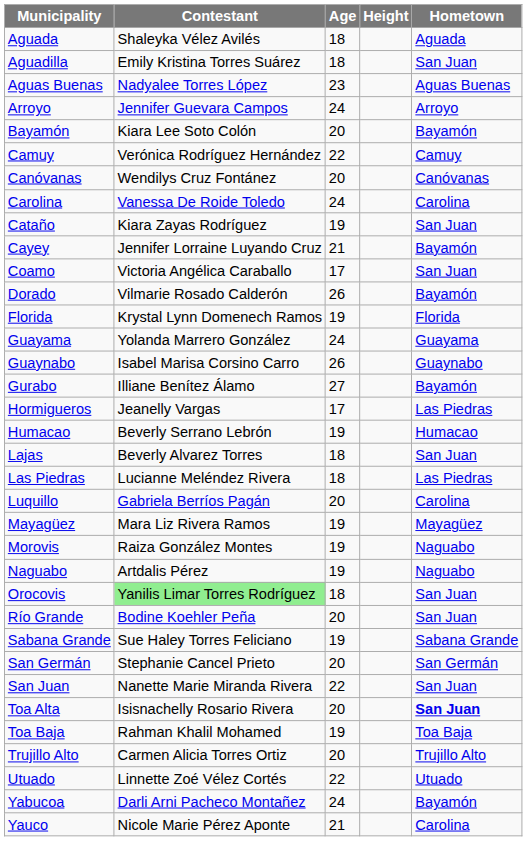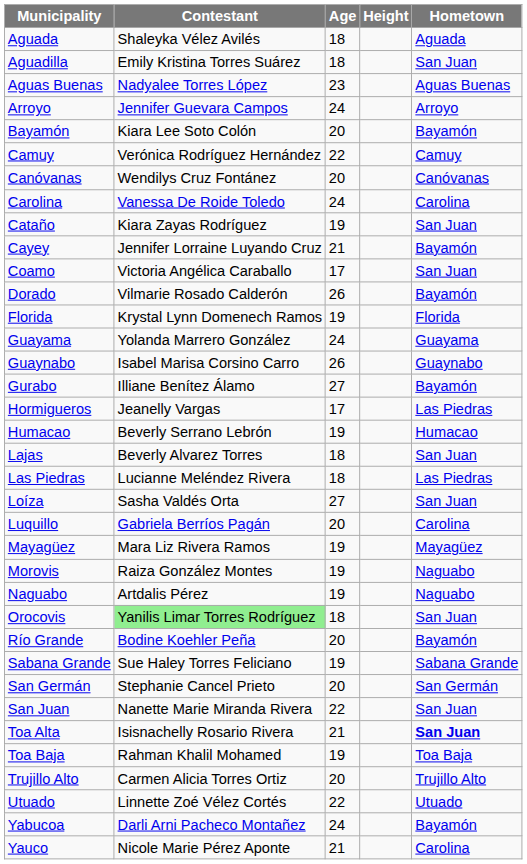 <table class="wikitable sortable" style="font-size: 95%;">
 <tr>
 <th style="background-color:#787878;color:#FFFFFF;">Municipality</th>
 <th style="background-color:#787878;color:#FFFFFF;">Contestant</th>
 <th style="background-color:#787878;color:#FFFFFF;">Age</th>
 <th style="background-color:#787878;color:#FFFFFF;">Height</th>
 <th style="background-color:#787878;color:#FFFFFF;">Hometown</th>
 </tr>
 <tr>
 <td><a href='#'>Aguada</a></td>
 <td>Shaleyka Vélez Avilés</td>
 <td>18</td>
 <td></td>
 <td><a href='#'>Aguada</a></td>
 </tr>
 <tr>
 <td><a href='#'>Aguadilla</a></td>
 <td>Emily Kristina Torres Suárez</td>
 <td>18</td>
 <td></td>
 <td><a href='#'>San Juan</a></td>
 </tr>
 <tr>
 <td><a href='#'>Aguas Buenas</a></td>
 <td><a href='#'>Nadyalee Torres López</a></td>
 <td>23</td>
 <td></td>
 <td><a href='#'>Aguas Buenas</a></td>
 </tr>
 <tr>
 <td><a href='#'>Arroyo</a></td>
 <td><a href='#'>Jennifer Guevara Campos</a></td>
 <td>24</td>
 <td></td>
 <td><a href='#'>Arroyo</a></td>
 </tr>
 <tr>
 <td><a href='#'>Bayamón</a></td>
 <td>Kiara Lee Soto Colón</td>
 <td>20</td>
 <td></td>
 <td><a href='#'>Bayamón</a></td>
 </tr>
 <tr>
 <td><a href='#'>Camuy</a></td>
 <td>Verónica Rodríguez Hernández</td>
 <td>22</td>
 <td></td>
 <td><a href='#'>Camuy</a></td>
 </tr>
 <tr>
 <td><a href='#'>Canóvanas</a></td>
 <td>Wendilys Cruz Fontánez</td>
 <td>20</td>
 <td></td>
 <td><a href='#'>Canóvanas</a></td>
 </tr>
 <tr>
 <td><a href='#'>Carolina</a></td>
 <td><a href='#'>Vanessa De Roide Toledo</a></td>
 <td>24</td>
 <td></td>
 <td><a href='#'>Carolina</a></td>
 </tr>
 <tr>
 <td><a href='#'>Cataño</a></td>
 <td>Kiara Zayas Rodríguez</td>
 <td>19</td>
 <td></td>
 <td><a href='#'>San Juan</a></td>
 </tr>
 <tr>
 <td><a href='#'>Cayey</a></td>
 <td>Jennifer Lorraine Luyando Cruz</td>
 <td>21</td>
 <td></td>
 <td><a href='#'>Bayamón</a></td>
 </tr>
 <tr>
 <td><a href='#'>Coamo</a></td>
 <td>Victoria Angélica Caraballo</td>
 <td>17</td>
 <td></td>
 <td><a href='#'>San Juan</a></td>
 </tr>
 <tr>
 <td><a href='#'>Dorado</a></td>
 <td>Vilmarie Rosado Calderón</td>
 <td>26</td>
 <td></td>
 <td><a href='#'>Bayamón</a></td>
 </tr>
 <tr>
 <td><a href='#'>Florida</a></td>
 <td>Krystal Lynn Domenech Ramos</td>
 <td>19</td>
 <td></td>
 <td><a href='#'>Florida</a></td>
 </tr>
 <tr>
 <td><a href='#'>Guayama</a></td>
 <td>Yolanda Marrero González</td>
 <td>24</td>
 <td></td>
 <td><a href='#'>Guayama</a></td>
 </tr>
 <tr>
 <td><a href='#'>Guaynabo</a></td>
 <td>Isabel Marisa Corsino Carro</td>
 <td>26</td>
 <td></td>
 <td><a href='#'>Guaynabo</a></td>
 </tr>
 <tr>
 <td><a href='#'>Gurabo</a></td>
 <td>Illiane Benítez Álamo</td>
 <td>27</td>
 <td></td>
 <td><a href='#'>Bayamón</a></td>
 </tr>
 <tr>
 <td><a href='#'>Hormigueros</a></td>
 <td>Jeanelly Vargas</td>
 <td>17</td>
 <td></td>
 <td><a href='#'>Las Piedras</a></td>
 </tr>
 <tr>
 <td><a href='#'>Humacao</a></td>
 <td>Beverly Serrano Lebrón</td>
 <td>19</td>
 <td></td>
 <td><a href='#'>Humacao</a></td>
 </tr>
 <tr>
 <td><a href='#'>Lajas</a></td>
 <td>Beverly Alvarez Torres</td>
 <td>18</td>
 <td></td>
 <td><a href='#'>San Juan</a></td>
 </tr>
 <tr>
 <td><a href='#'>Las Piedras</a></td>
 <td>Lucianne Meléndez Rivera</td>
 <td>18</td>
 <td></td>
 <td><a href='#'>Las Piedras</a></td>
 </tr>
 <tr>
+<td><a href='#'>Loíza</a></td>
+<td>Sasha Valdés Orta</td>
+<td>27</td>
+<td></td>
+<td><a href='#'>San Juan</a></td>
+</tr>
+<tr>
 <td><a href='#'>Luquillo</a></td>
 <td><a href='#'>Gabriela Berríos Pagán</a></td>
 <td>20</td>
 <td></td>
 <td><a href='#'>Carolina</a></td>
 </tr>
 <tr>
 <td><a href='#'>Mayagüez</a></td>
 <td>Mara Liz Rivera Ramos</td>
 <td>19</td>
 <td></td>
 <td><a href='#'>Mayagüez</a></td>
 </tr>
 <tr>
 <td><a href='#'>Morovis</a></td>
 <td>Raiza González Montes</td>
 <td>19</td>
 <td></td>
 <td><a href='#'>Naguabo</a></td>
 </tr>
 <tr>
 <td><a href='#'>Naguabo</a></td>
 <td>Artdalis Pérez</td>
 <td>19</td>
 <td></td>
 <td><a href='#'>Naguabo</a></td>
 </tr>
 <tr>
 <td><a href='#'>Orocovis</a></td>
 <td style="background: lightgreen;">Yanilis Limar Torres Rodríguez</td>
 <td>18</td>
 <td></td>
 <td><a href='#'>San Juan</a></td>
 </tr>
 <tr>
 <td><a href='#'>Río Grande</a></td>
 <td><a href='#'>Bodine Koehler Peña</a></td>
 <td>20</td>
 <td></td>
-<td><a href='#'>San Juan</a></td>
+<td><a href='#'>Bayamón</a></td>
 </tr>
 <tr>
 <td><a href='#'>Sabana Grande</a></td>
 <td>Sue Haley Torres Feliciano</td>
 <td>19</td>
 <td></td>
 <td><a href='#'>Sabana Grande</a></td>
 </tr>
 <tr>
 <td><a href='#'>San Germán</a></td>
 <td>Stephanie Cancel Prieto</td>
 <td>20</td>
 <td></td>
 <td><a href='#'>San Germán</a></td>
 </tr>
 <tr>
 <td><a href='#'>San Juan</a></td>
 <td>Nanette Marie Miranda Rivera</td>
 <td>22</td>
 <td></td>
 <td><a href='#'>San Juan</a></td>
 </tr>
 <tr>
 <td><a href='#'>Toa Alta</a></td>
 <td>Isisnachelly Rosario Rivera</td>
-<td>20</td>
+<td>21</td>
 <td></td>
 <td><strong><a href='#'>San Juan</a></strong></td>
 </tr>
 <tr>
 <td><a href='#'>Toa Baja</a></td>
 <td>Rahman Khalil Mohamed</td>
 <td>19</td>
 <td></td>
 <td><a href='#'>Toa Baja</a></td>
 </tr>
 <tr>
 <td><a href='#'>Trujillo Alto</a></td>
 <td>Carmen Alicia Torres Ortiz</td>
 <td>20</td>
 <td></td>
 <td><a href='#'>Trujillo Alto</a></td>
 </tr>
 <tr>
 <td><a href='#'>Utuado</a></td>
 <td>Linnette Zoé Vélez Cortés</td>
 <td>22</td>
 <td></td>
 <td><a href='#'>Utuado</a></td>
 </tr>
 <tr>
 <td><a href='#'>Yabucoa</a></td>
 <td><a href='#'>Darli Arni Pacheco Montañez</a></td>
 <td>24</td>
 <td></td>
 <td><a href='#'>Bayamón</a></td>
 </tr>
 <tr>
 <td><a href='#'>Yauco</a></td>
 <td>Nicole Marie Pérez Aponte</td>
 <td>21</td>
 <td></td>
 <td><a href='#'>Carolina</a></td>
 </tr>
 </table>
